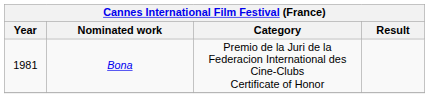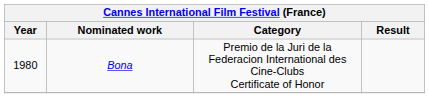 <table width="70%" class="wikitable sortable">
 <tr>
 <th colspan="4" align="center"><a href='#'>Cannes International Film Festival</a> (France)</th>
 </tr>
 <tr>
 <th width="10%">Year</th>
 <th width="35%">Nominated work</th>
 <th width="40%">Category</th>
 <th width="15%">Result</th>
 </tr>
 <tr>
-<td align="center">1981</td>
+<td align="center">1980</td>
 <td align="center"><em><a href='#'>Bona</a></em></td>
 <td align="center">Premio de la Juri de la Federacion International des Cine-Clubs<br>Certificate of Honor</td>
 <td></td>
 </tr>
 <tr>
 </tr>
 </table>
